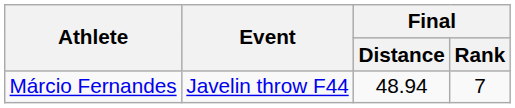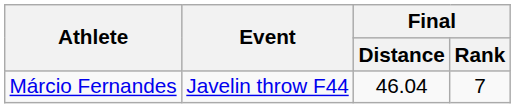 <table class="wikitable" style="font-size:90%">
 <tr>
 <th rowspan="2">Athlete</th>
 <th rowspan="2">Event</th>
 <th colspan="2">Final</th>
 </tr>
 <tr>
 <th>Distance</th>
 <th>Rank</th>
 </tr>
 <tr align=center>
 <td align=left><a href='#'>Márcio Fernandes</a></td>
 <td align=left><a href='#'>Javelin throw F44</a></td>
-<td>48.94</td>
+<td>46.04</td>
 <td>7</td>
 </tr>
 </table>
